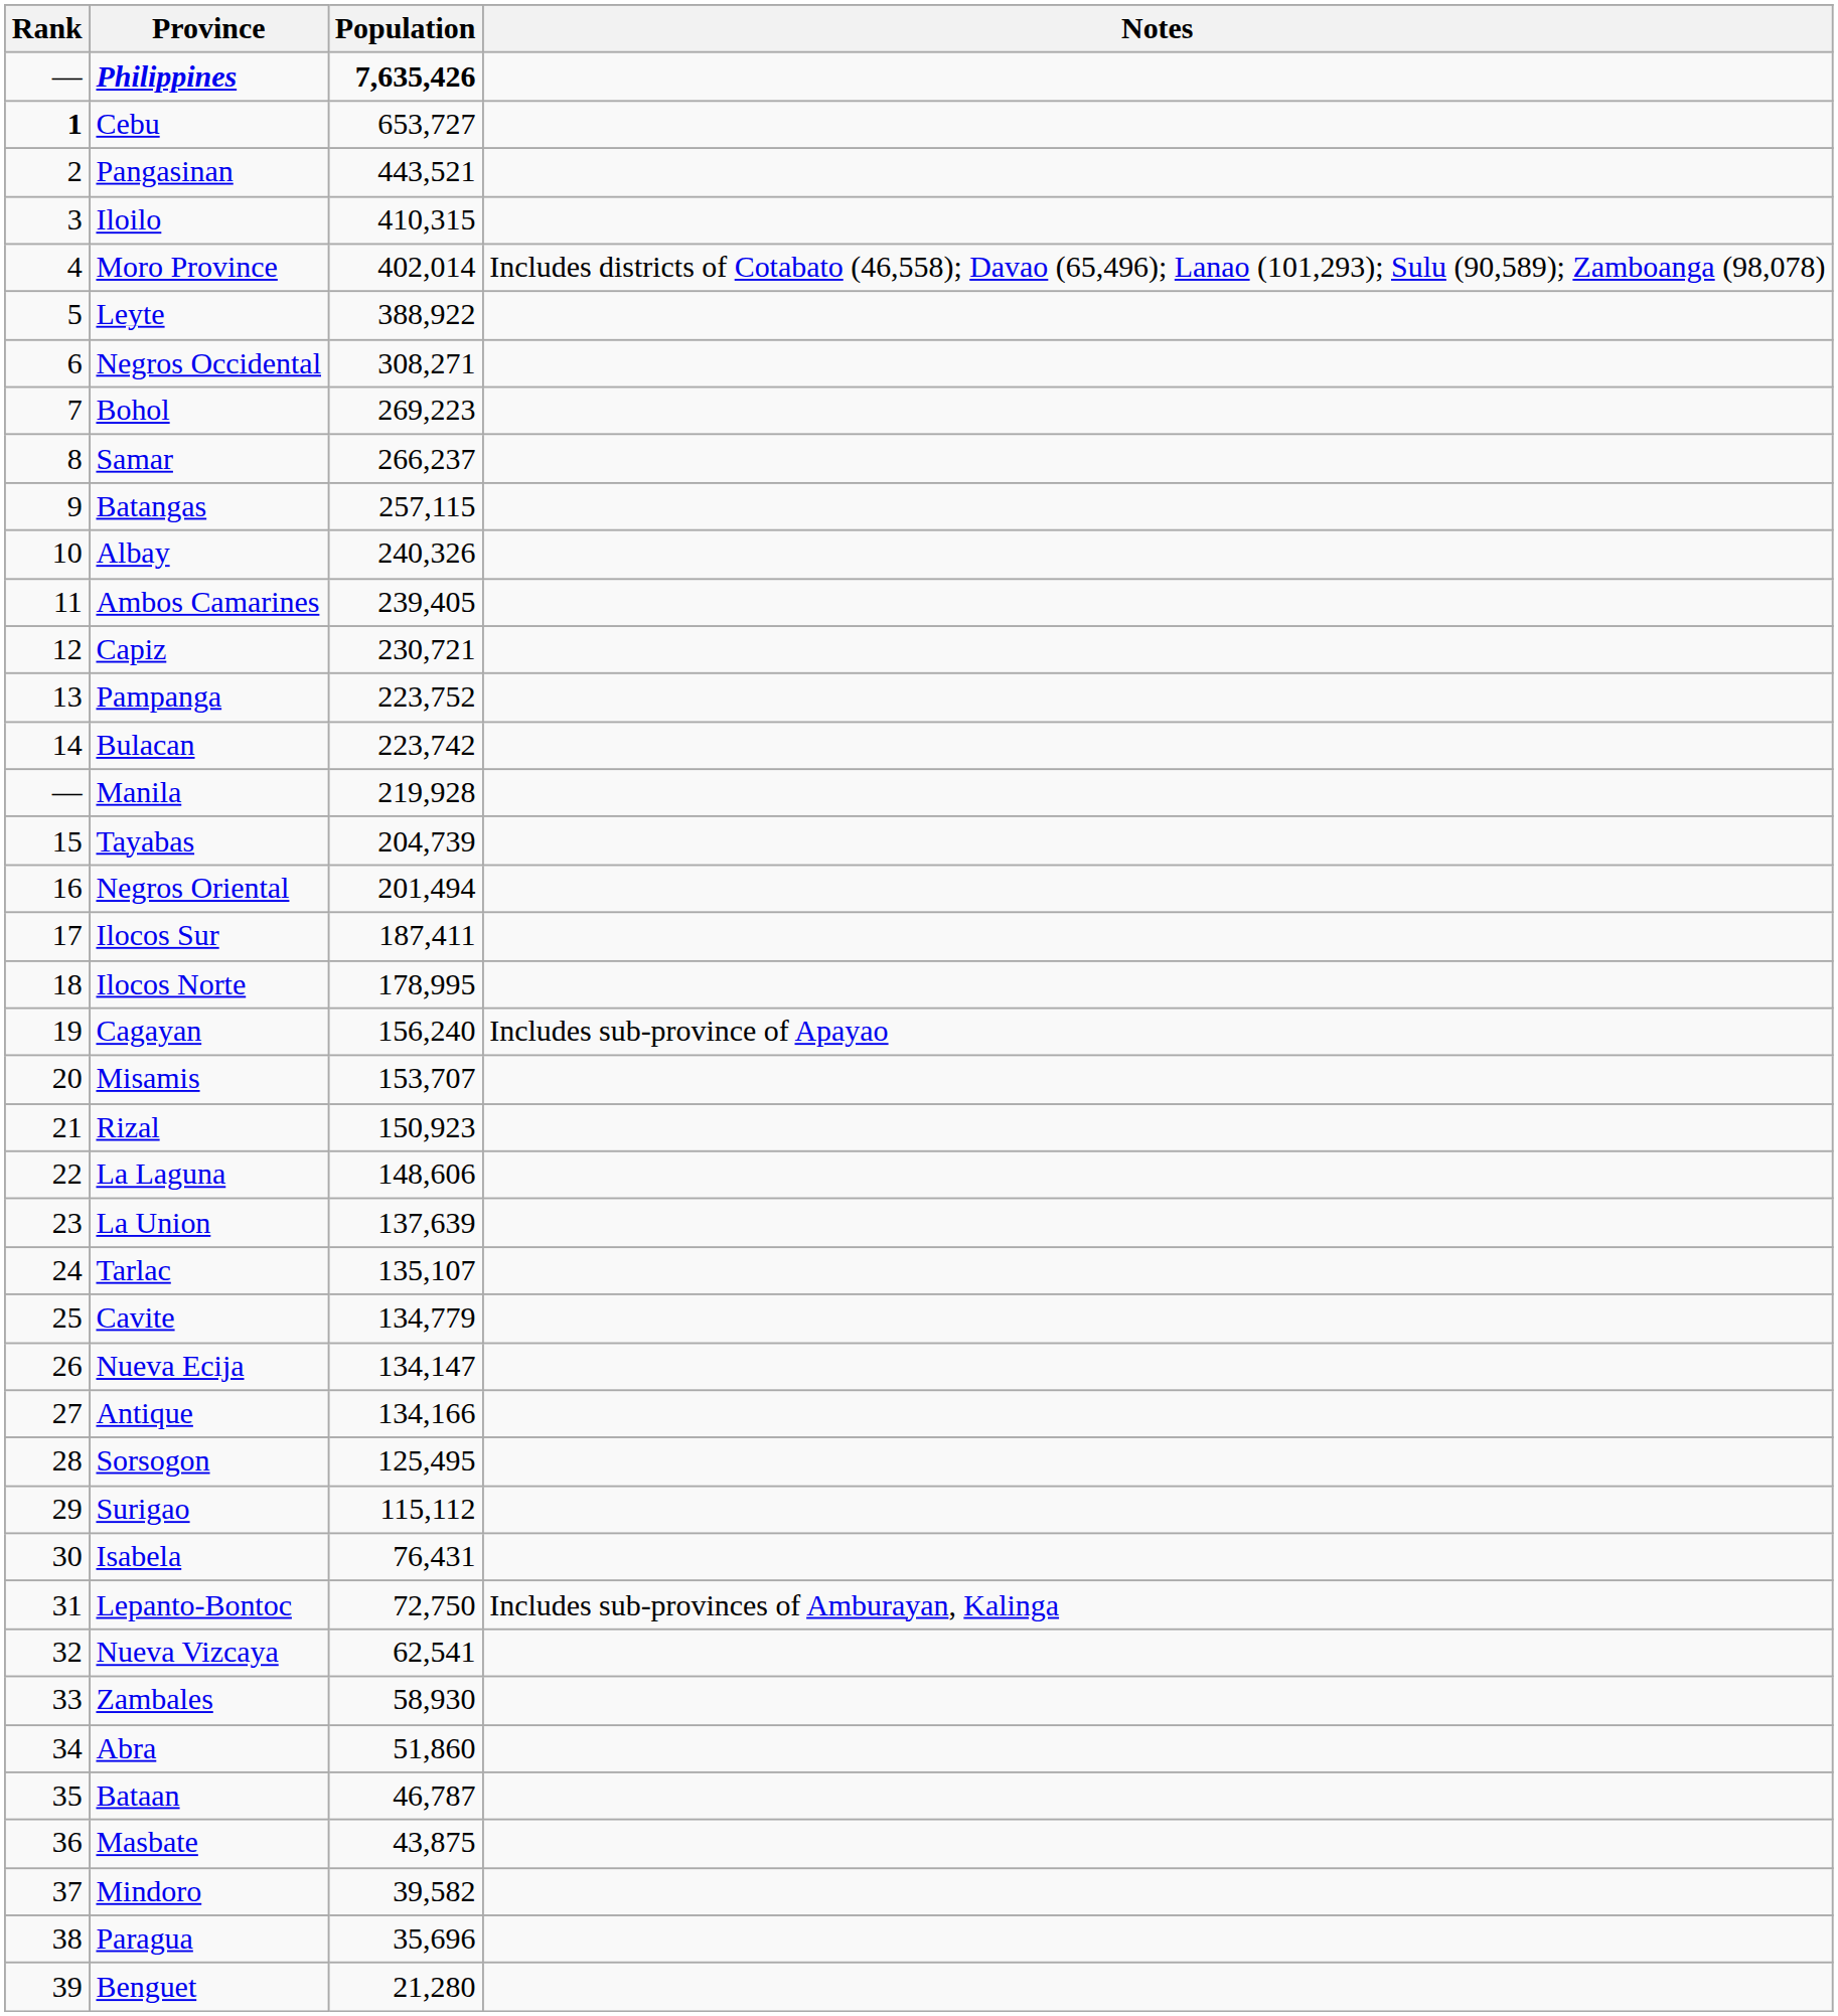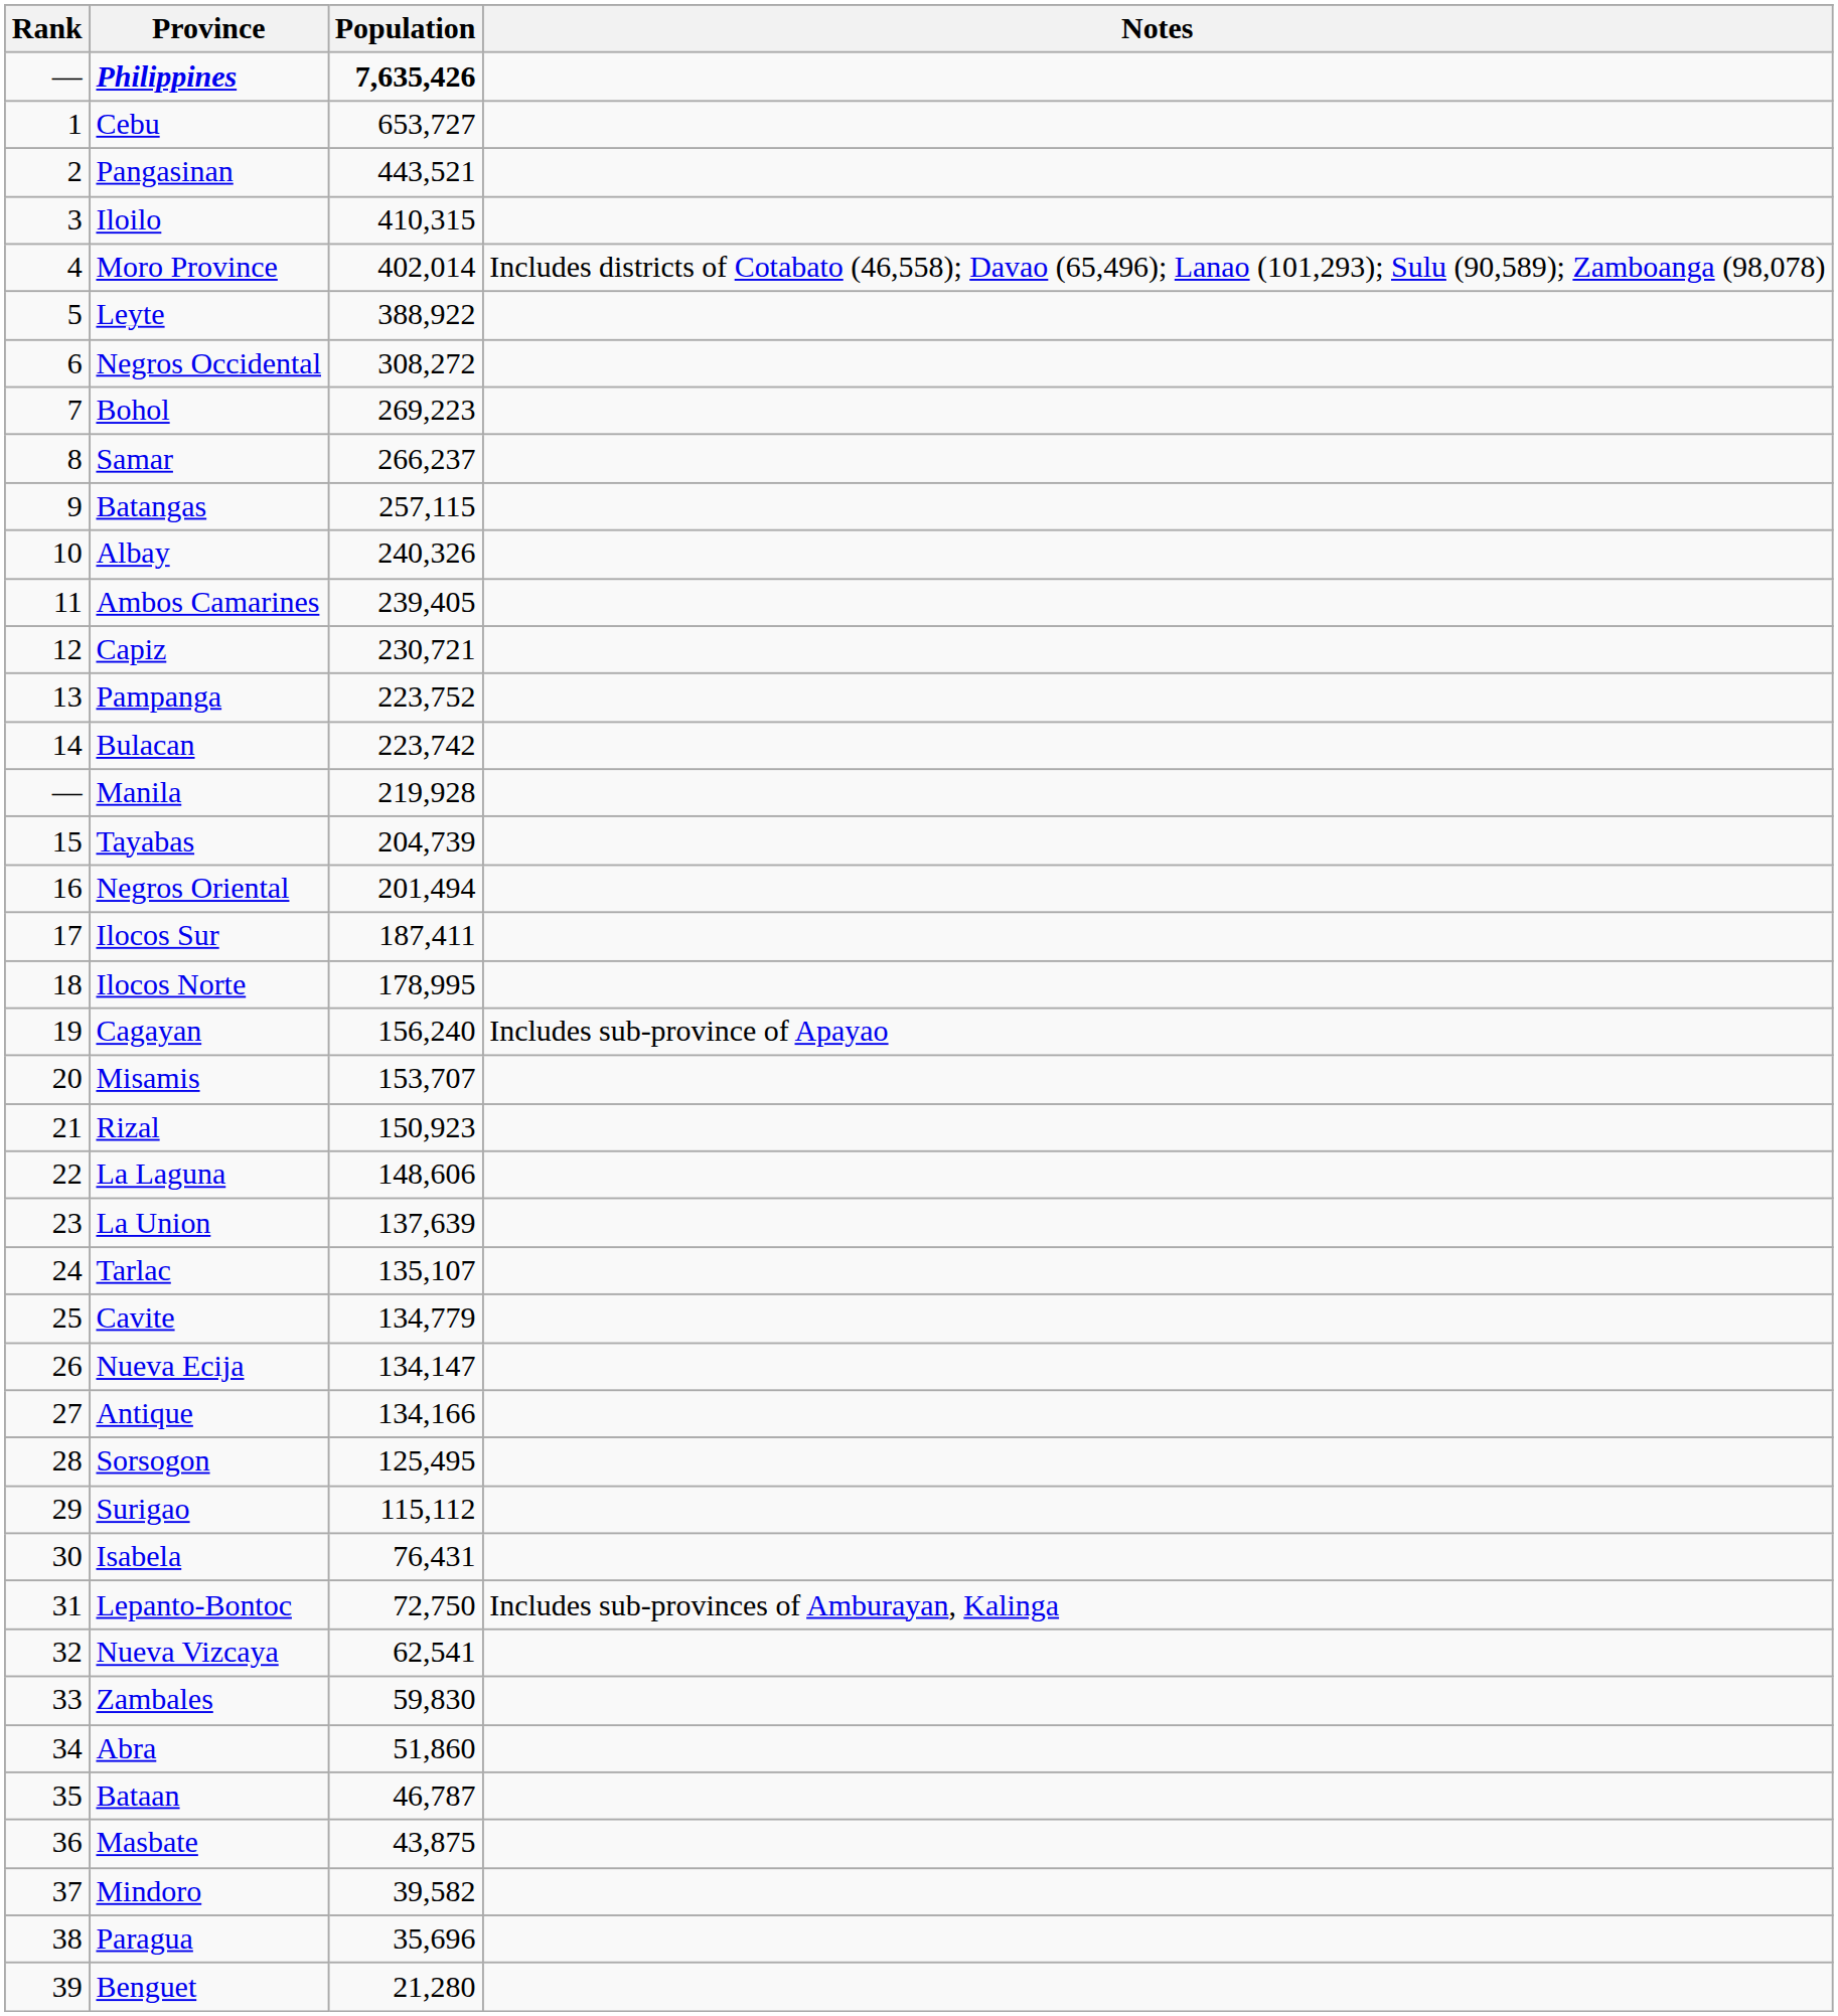 <table class="wikitable sortable" style="text-align:right">
 <tr>
 <th>Rank</th>
 <th>Province</th>
 <th>Population</th>
 <th class="unsortable">Notes</th>
 </tr>
 <tr>
 <td>—</td>
 <td align=left><strong><em><a href='#'>Philippines</a></em></strong></td>
 <td><strong>7,635,426</strong></td>
 <td></td>
 </tr>
 <tr>
-<td><strong>1</strong></td>
+<td>1</td>
 <td align=left><a href='#'>Cebu</a></td>
 <td>653,727</td>
 <td></td>
 </tr>
 <tr>
 <td>2</td>
 <td align=left><a href='#'>Pangasinan</a></td>
 <td>443,521</td>
 <td></td>
 </tr>
 <tr>
 <td>3</td>
 <td align=left><a href='#'>Iloilo</a></td>
 <td>410,315</td>
 <td></td>
 </tr>
 <tr>
 <td>4</td>
 <td align=left><a href='#'>Moro Province</a></td>
 <td>402,014</td>
 <td align=left>Includes districts of <a href='#'>Cotabato</a> (46,558); <a href='#'>Davao</a> (65,496); <a href='#'>Lanao</a> (101,293); <a href='#'>Sulu</a> (90,589); <a href='#'>Zamboanga</a> (98,078)</td>
 </tr>
 <tr>
 <td>5</td>
 <td align=left><a href='#'>Leyte</a></td>
 <td>388,922</td>
 <td></td>
 </tr>
 <tr>
 <td>6</td>
 <td align=left><a href='#'>Negros Occidental</a></td>
-<td>308,271</td>
+<td>308,272</td>
 <td></td>
 </tr>
 <tr>
 <td>7</td>
 <td align=left><a href='#'>Bohol</a></td>
 <td>269,223</td>
 <td></td>
 </tr>
 <tr>
 <td>8</td>
 <td align=left><a href='#'>Samar</a></td>
 <td>266,237</td>
 <td></td>
 </tr>
 <tr>
 <td>9</td>
 <td align=left><a href='#'>Batangas</a></td>
 <td>257,115</td>
 <td></td>
 </tr>
 <tr>
 <td>10</td>
 <td align=left><a href='#'>Albay</a></td>
 <td>240,326</td>
 <td></td>
 </tr>
 <tr>
 <td>11</td>
 <td align=left><a href='#'>Ambos Camarines</a></td>
 <td>239,405</td>
 <td></td>
 </tr>
 <tr>
 <td>12</td>
 <td align=left><a href='#'>Capiz</a></td>
 <td>230,721</td>
 <td></td>
 </tr>
 <tr>
 <td>13</td>
 <td align=left><a href='#'>Pampanga</a></td>
 <td>223,752</td>
 <td></td>
 </tr>
 <tr>
 <td>14</td>
 <td align=left><a href='#'>Bulacan</a></td>
 <td>223,742</td>
 <td></td>
 </tr>
 <tr>
 <td>—</td>
 <td align=left><a href='#'>Manila</a></td>
 <td>219,928</td>
 <td></td>
 </tr>
 <tr>
 <td>15</td>
 <td align=left><a href='#'>Tayabas</a></td>
 <td>204,739</td>
 <td></td>
 </tr>
 <tr>
 <td>16</td>
 <td align=left><a href='#'>Negros Oriental</a></td>
 <td>201,494</td>
 <td></td>
 </tr>
 <tr>
 <td>17</td>
 <td align=left><a href='#'>Ilocos Sur</a></td>
 <td>187,411</td>
 <td></td>
 </tr>
 <tr>
 <td>18</td>
 <td align=left><a href='#'>Ilocos Norte</a></td>
 <td>178,995</td>
 <td></td>
 </tr>
 <tr>
 <td>19</td>
 <td align=left><a href='#'>Cagayan</a></td>
 <td>156,240</td>
 <td align=left>Includes sub-province of <a href='#'>Apayao</a></td>
 </tr>
 <tr>
 <td>20</td>
 <td align=left><a href='#'>Misamis</a></td>
 <td>153,707</td>
 <td></td>
 </tr>
 <tr>
 <td>21</td>
 <td align=left><a href='#'>Rizal</a></td>
 <td>150,923</td>
 <td></td>
 </tr>
 <tr>
 <td>22</td>
 <td align=left><a href='#'>La Laguna</a></td>
 <td>148,606</td>
 <td></td>
 </tr>
 <tr>
 <td>23</td>
 <td align=left><a href='#'>La Union</a></td>
 <td>137,639</td>
 <td></td>
 </tr>
 <tr>
 <td>24</td>
 <td align=left><a href='#'>Tarlac</a></td>
 <td>135,107</td>
 <td></td>
 </tr>
 <tr>
 <td>25</td>
 <td align=left><a href='#'>Cavite</a></td>
 <td>134,779</td>
 <td></td>
 </tr>
 <tr>
 <td>26</td>
 <td align=left><a href='#'>Nueva Ecija</a></td>
 <td>134,147</td>
 <td></td>
 </tr>
 <tr>
 <td>27</td>
 <td align=left><a href='#'>Antique</a></td>
 <td>134,166</td>
 <td></td>
 </tr>
 <tr>
 <td>28</td>
 <td align=left><a href='#'>Sorsogon</a></td>
 <td>125,495</td>
 <td></td>
 </tr>
 <tr>
 <td>29</td>
 <td align=left><a href='#'>Surigao</a></td>
 <td>115,112</td>
 <td></td>
 </tr>
 <tr>
 <td>30</td>
 <td align=left><a href='#'>Isabela</a></td>
 <td>76,431</td>
 <td></td>
 </tr>
 <tr>
 <td>31</td>
 <td align=left><a href='#'>Lepanto-Bontoc</a></td>
 <td>72,750</td>
 <td align=left>Includes sub-provinces of <a href='#'>Amburayan</a>, <a href='#'>Kalinga</a></td>
 </tr>
 <tr>
 <td>32</td>
 <td align=left><a href='#'>Nueva Vizcaya</a></td>
 <td>62,541</td>
 <td></td>
 </tr>
 <tr>
 <td>33</td>
 <td align=left><a href='#'>Zambales</a></td>
-<td>58,930</td>
+<td>59,830</td>
 <td></td>
 </tr>
 <tr>
 <td>34</td>
 <td align=left><a href='#'>Abra</a></td>
 <td>51,860</td>
 <td></td>
 </tr>
 <tr>
 <td>35</td>
 <td align=left><a href='#'>Bataan</a></td>
 <td>46,787</td>
 <td></td>
 </tr>
 <tr>
 <td>36</td>
 <td align=left><a href='#'>Masbate</a></td>
 <td>43,875</td>
 <td></td>
 </tr>
 <tr>
 <td>37</td>
 <td align=left><a href='#'>Mindoro</a></td>
 <td>39,582</td>
 <td></td>
 </tr>
 <tr>
 <td>38</td>
 <td align=left><a href='#'>Paragua</a></td>
 <td>35,696</td>
 <td></td>
 </tr>
 <tr>
 <td>39</td>
 <td align=left><a href='#'>Benguet</a></td>
 <td>21,280</td>
 <td></td>
 </tr>
 </table>
